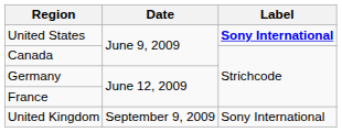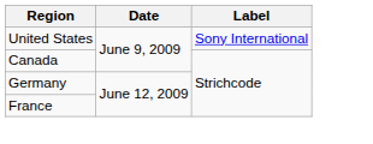 <table class="wikitable">
 <tr>
 <th>Region</th>
 <th>Date</th>
 <th>Label</th>
 </tr>
 <tr>
 <td>United States</td>
 <td rowspan="2">June 9, 2009</td>
-<td><strong><a href='#'>Sony International</a></strong></td>
+<td><a href='#'>Sony International</a></td>
 </tr>
 <tr>
 <td>Canada</td>
 <td rowspan="3">Strichcode</td>
 </tr>
 <tr>
 <td>Germany</td>
 <td rowspan="2">June 12, 2009</td>
 </tr>
 <tr>
 <td>France</td>
 </tr>
-<tr>
-<td>United Kingdom</td>
-<td>September 9, 2009</td>
-<td>Sony International</td>
-</tr>
 </table>
